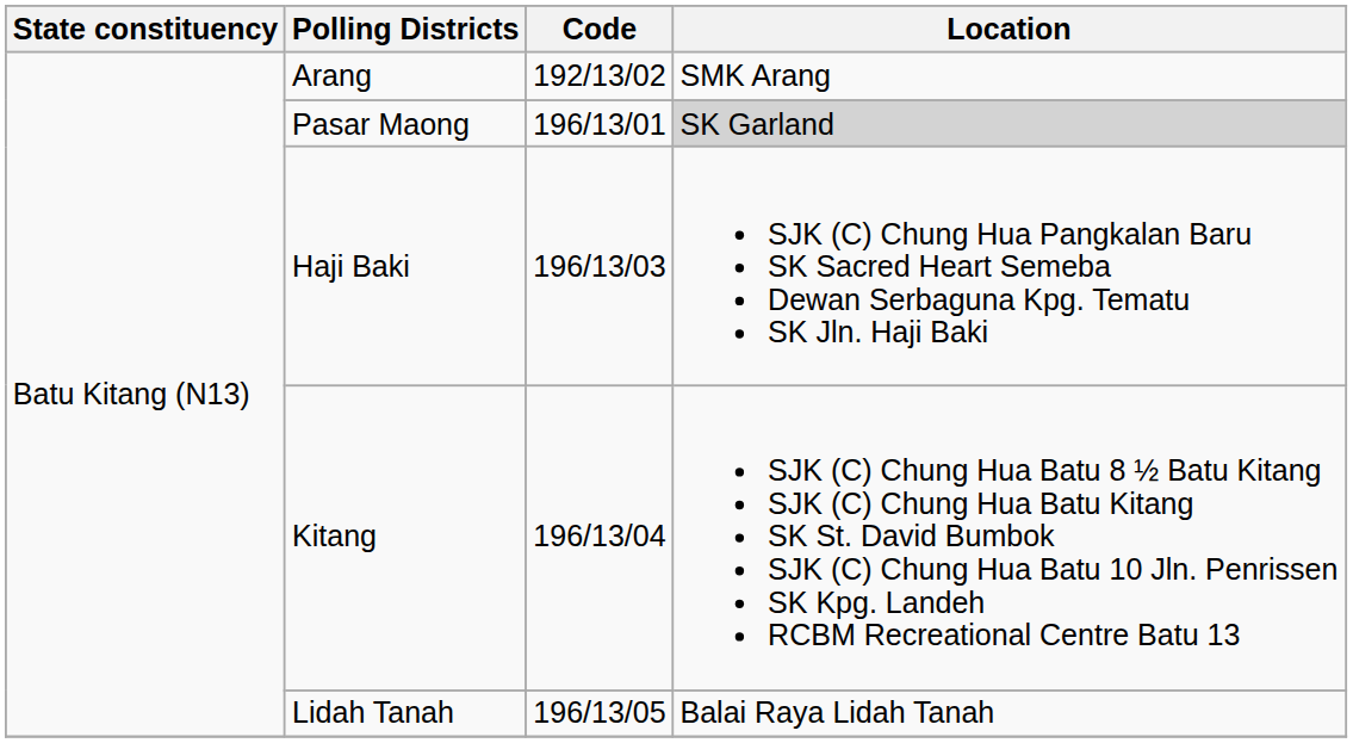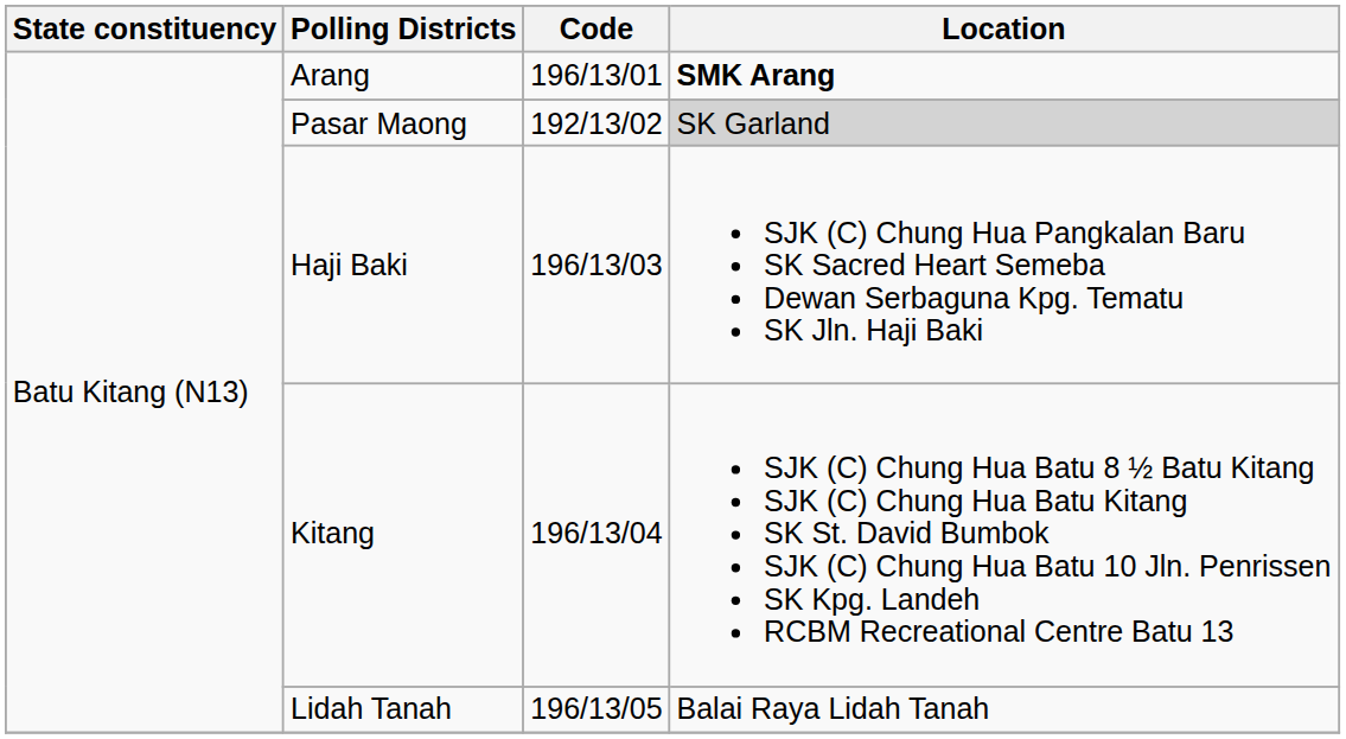 <table class="wikitable sortable mw-collapsible" style="white-space:nowrap;font-size:85%">
 <tr>
 <th>State constituency</th>
 <th>Polling Districts</th>
 <th>Code</th>
 <th>Location</th>
 </tr>
 <tr>
 <td rowspan="5">Batu Kitang (N13)</td>
 <td>Arang</td>
-<td>192/13/02</td>
-<td>SMK Arang</td>
+<td>196/13/01</td>
+<td><strong>SMK Arang</strong></td>
 </tr>
 <tr>
 <td>Pasar Maong</td>
-<td>196/13/01</td>
+<td>192/13/02</td>
 <td style="background: lightgrey;">SK Garland</td>
 </tr>
 <tr>
 <td>Haji Baki</td>
 <td>196/13/03</td>
 <td><br><ul><li>SJK (C) Chung Hua Pangkalan Baru</li><li>SK Sacred Heart Semeba</li><li>Dewan Serbaguna Kpg. Tematu</li><li>SK Jln. Haji Baki</li></ul></td>
 </tr>
 <tr>
 <td>Kitang</td>
 <td>196/13/04</td>
 <td><br><ul><li>SJK (C) Chung Hua Batu 8 ½ Batu Kitang</li><li>SJK (C) Chung Hua Batu Kitang</li><li>SK St. David Bumbok</li><li>SJK (C) Chung Hua Batu 10 Jln. Penrissen</li><li>SK Kpg. Landeh</li><li>RCBM Recreational Centre Batu 13</li></ul></td>
 </tr>
 <tr>
 <td>Lidah Tanah</td>
 <td>196/13/05</td>
 <td>Balai Raya Lidah Tanah</td>
 </tr>
 <tr>
 </tr>
 </table>
